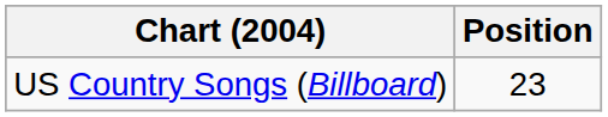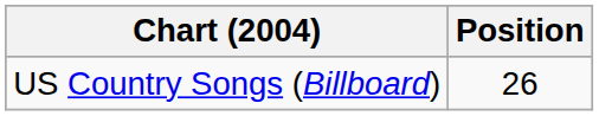 <table class="wikitable sortable">
 <tr>
 <th scope="col">Chart (2004)</th>
 <th scope="col">Position</th>
 </tr>
 <tr>
 <td>US <a href='#'>Country Songs</a> (<em><a href='#'>Billboard</a></em>)</td>
-<td align="center">23</td>
+<td align="center">26</td>
 </tr>
 </table>
